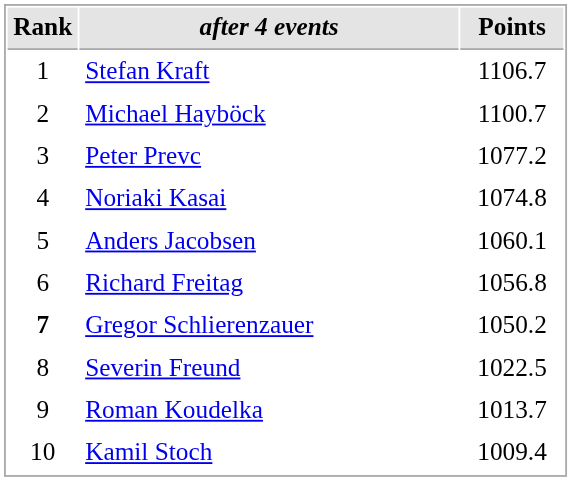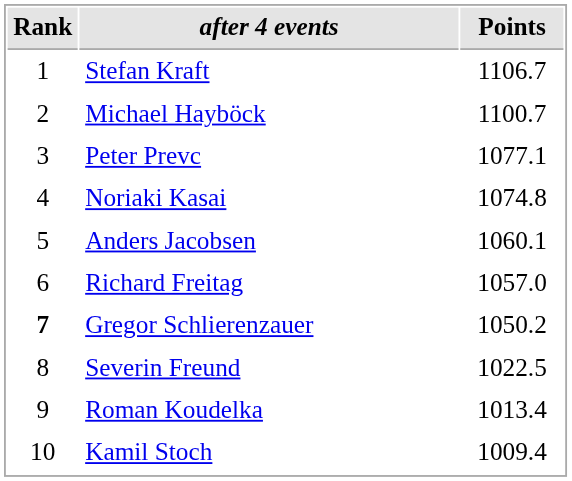 <table cellspacing="1" cellpadding="3" style="border:1px solid #AAAAAA;font-size:86%">
 <tr style="background-color: #E4E4E4;">
 <th style="border-bottom:1px solid #AAAAAA; width: 10px;">Rank</th>
 <th style="border-bottom:1px solid #AAAAAA; width: 200px;"><em>after 4 events</em></th>
 <th style="border-bottom:1px solid #AAAAAA; width: 50px;">Points</th>
 </tr>
 <tr>
 <td align=center>1</td>
 <td> <a href='#'>Stefan Kraft</a></td>
 <td align=center>1106.7</td>
 </tr>
 <tr>
 <td align=center>2</td>
 <td> <a href='#'>Michael Hayböck</a></td>
 <td align=center>1100.7</td>
 </tr>
 <tr>
 <td align=center>3</td>
 <td> <a href='#'>Peter Prevc</a></td>
-<td align=center>1077.2</td>
+<td align=center>1077.1</td>
 </tr>
 <tr>
 <td align=center>4</td>
 <td> <a href='#'>Noriaki Kasai</a></td>
 <td align=center>1074.8</td>
 </tr>
 <tr>
 <td align=center>5</td>
 <td> <a href='#'>Anders Jacobsen</a></td>
 <td align=center>1060.1</td>
 </tr>
 <tr>
 <td align=center>6</td>
 <td> <a href='#'>Richard Freitag</a></td>
-<td align=center>1056.8</td>
+<td align=center>1057.0</td>
 </tr>
 <tr>
 <td align=center><strong>7</strong></td>
 <td> <a href='#'>Gregor Schlierenzauer</a></td>
 <td align=center>1050.2</td>
 </tr>
 <tr>
 <td align=center>8</td>
 <td> <a href='#'>Severin Freund</a></td>
 <td align=center>1022.5</td>
 </tr>
 <tr>
 <td align=center>9</td>
 <td> <a href='#'>Roman Koudelka</a></td>
-<td align=center>1013.7</td>
+<td align=center>1013.4</td>
 </tr>
 <tr>
 <td align=center>10</td>
 <td> <a href='#'>Kamil Stoch</a></td>
 <td align=center>1009.4</td>
 </tr>
 </table>
